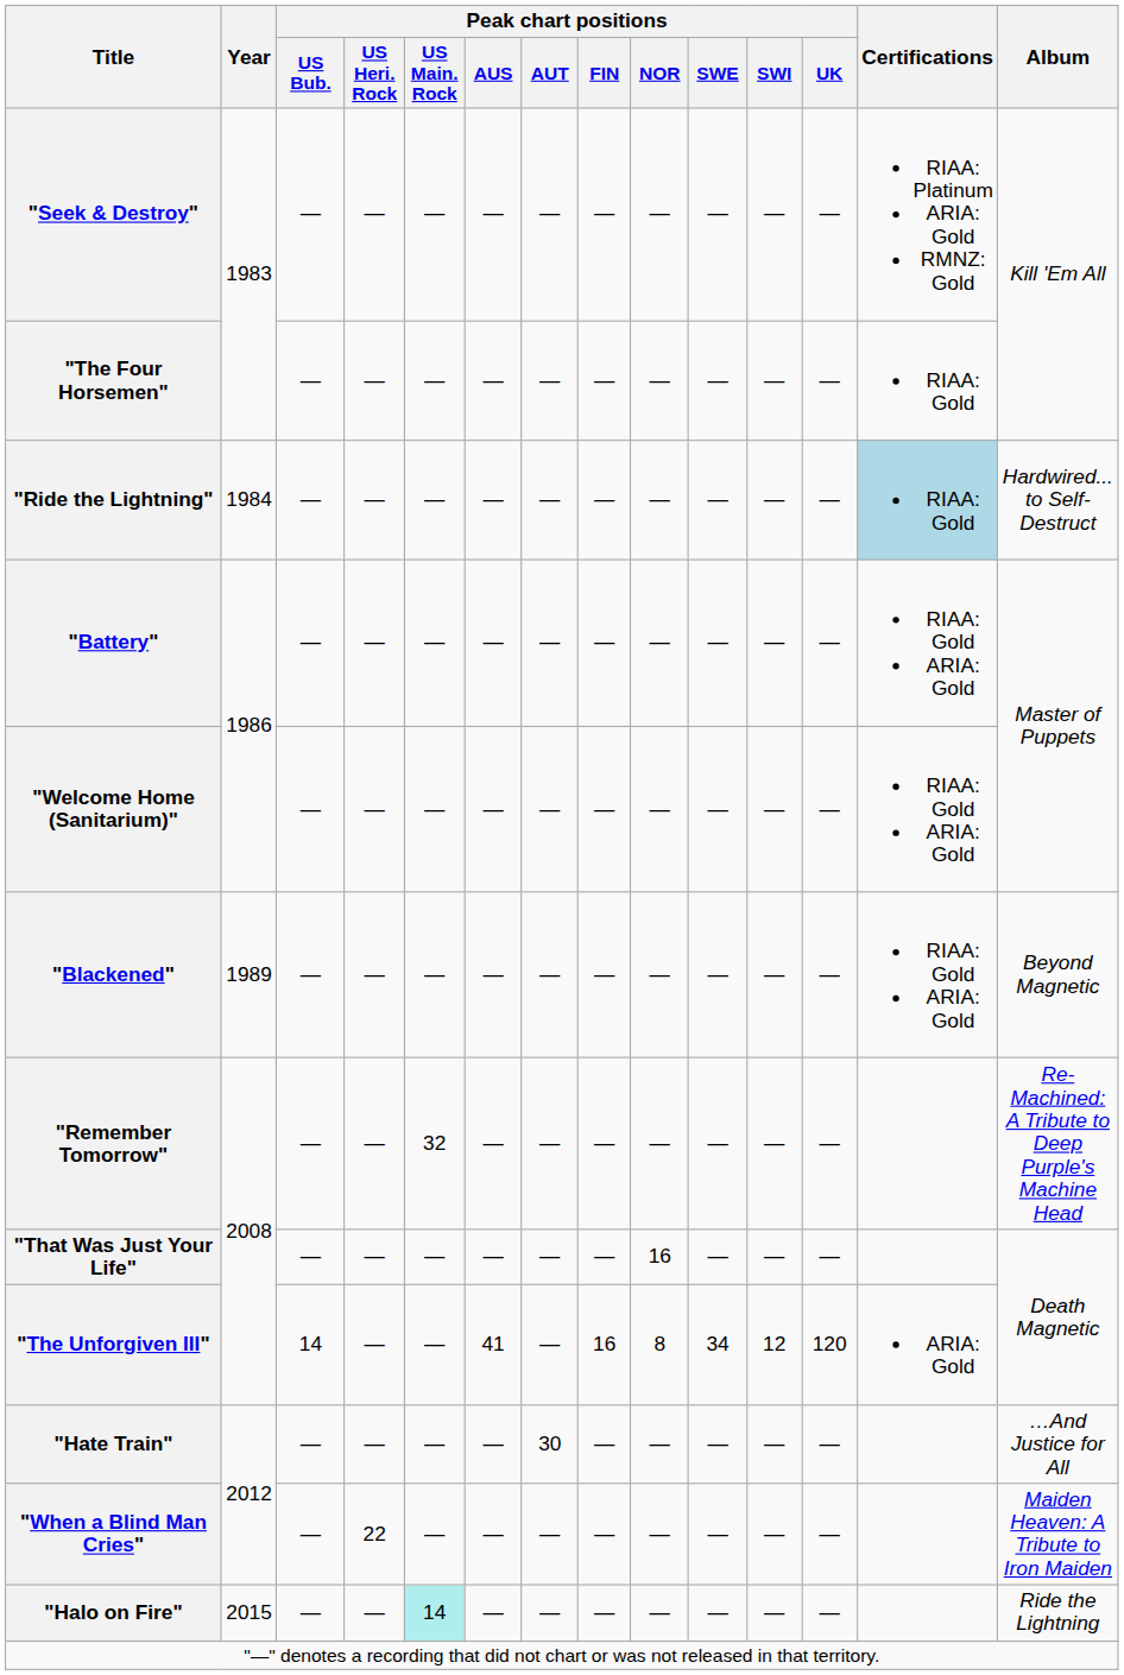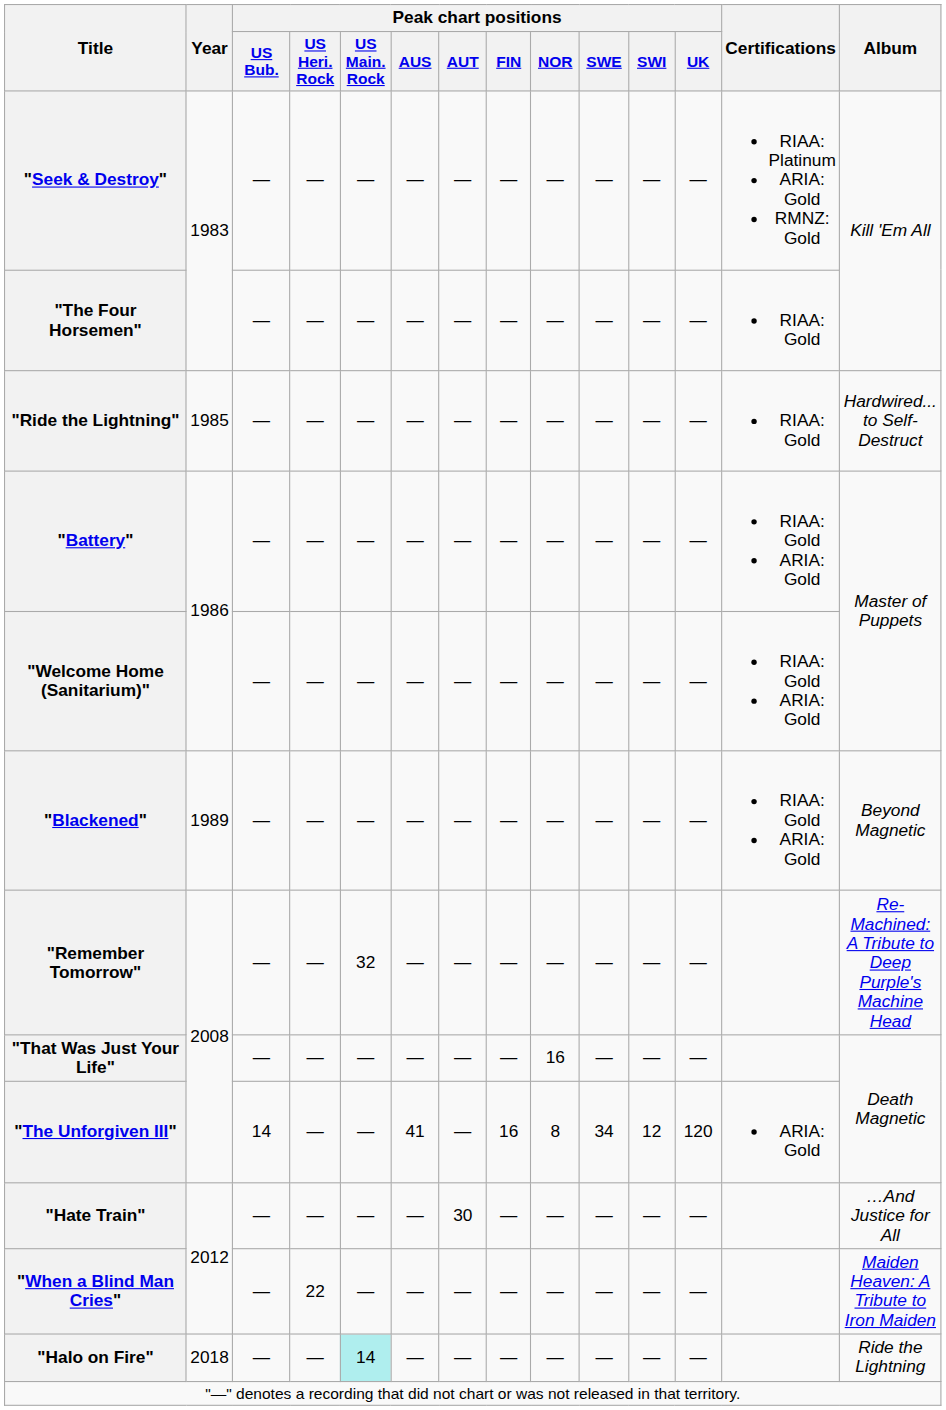 <table class="wikitable plainrowheaders" style="text-align:center;">
 <tr>
 <th scope="col" rowspan="2" style="width:13em;">Title</th>
 <th scope="col" rowspan="2">Year</th>
 <th scope="col" colspan="10">Peak chart positions</th>
 <th rowspan="2">Certifications</th>
 <th rowspan="2" scope="col">Album</th>
 </tr>
 <tr>
 <th scope="col" style="width:4em;font-size:90%;"><a href='#'>US<br>Bub.</a><br></th>
 <th scope="col" style="width:3em;font-size:90%;"><a href='#'>US<br>Heri.<br>Rock</a><br></th>
 <th scope="col" style="width:3em;font-size:90%;"><a href='#'>US<br>Main.<br>Rock</a><br></th>
 <th scope="col" style="width:3em;font-size:90%;"><a href='#'>AUS</a><br></th>
 <th scope="col" style="width:3em;font-size:90%;"><a href='#'>AUT</a><br></th>
 <th scope="col" style="width:3em;font-size:90%;"><a href='#'>FIN</a><br></th>
 <th scope="col" style="width:3em;font-size:90%;"><a href='#'>NOR</a><br></th>
 <th scope="col" style="width:3em;font-size:90%;"><a href='#'>SWE</a><br></th>
 <th scope="col" style="width:3em;font-size:90%;"><a href='#'>SWI</a><br></th>
 <th scope="col" style="width:3em;font-size:90%;"><a href='#'>UK</a><br></th>
 </tr>
 <tr>
 <th scope="row">"<a href='#'>Seek & Destroy</a>"</th>
 <td rowspan="2">1983</td>
 <td>—</td>
 <td>—</td>
 <td>—</td>
 <td>—</td>
 <td>—</td>
 <td>—</td>
 <td>—</td>
 <td>—</td>
 <td>—</td>
 <td>—</td>
 <td><br><ul><li>RIAA: Platinum</li><li>ARIA: Gold</li><li>RMNZ: Gold</li></ul></td>
 <td rowspan="2"><em>Kill 'Em All</em></td>
 </tr>
 <tr>
 <th scope="row">"The Four Horsemen"</th>
 <td>—</td>
 <td>—</td>
 <td>—</td>
 <td>—</td>
 <td>—</td>
 <td>—</td>
 <td>—</td>
 <td>—</td>
 <td>—</td>
 <td>—</td>
 <td><br><ul><li>RIAA: Gold</li></ul></td>
 </tr>
 <tr>
 <th scope="row">"Ride the Lightning"</th>
-<td>1984</td>
+<td>1985</td>
 <td>—</td>
 <td>—</td>
 <td>—</td>
 <td>—</td>
 <td>—</td>
 <td>—</td>
 <td>—</td>
 <td>—</td>
 <td>—</td>
 <td>—</td>
-<td style="background: lightblue;"><br><ul><li>RIAA: Gold</li></ul></td>
+<td><br><ul><li>RIAA: Gold</li></ul></td>
 <td><em>Hardwired... to Self-Destruct</em></td>
 </tr>
 <tr>
 <th scope="row">"<a href='#'>Battery</a>"</th>
 <td rowspan="2">1986</td>
 <td>—</td>
 <td>—</td>
 <td>—</td>
 <td>—</td>
 <td>—</td>
 <td>—</td>
 <td>—</td>
 <td>—</td>
 <td>—</td>
 <td>—</td>
 <td><br><ul><li>RIAA: Gold</li><li>ARIA: Gold</li></ul></td>
 <td rowspan="2"><em>Master of Puppets</em></td>
 </tr>
 <tr>
 <th scope="row">"Welcome Home (Sanitarium)"</th>
 <td>—</td>
 <td>—</td>
 <td>—</td>
 <td>—</td>
 <td>—</td>
 <td>—</td>
 <td>—</td>
 <td>—</td>
 <td>—</td>
 <td>—</td>
 <td><br><ul><li>RIAA: Gold</li><li>ARIA: Gold</li></ul></td>
 </tr>
 <tr>
 <th scope="row">"<a href='#'>Blackened</a>"</th>
 <td>1989</td>
 <td>—</td>
 <td>—</td>
 <td>—</td>
 <td>—</td>
 <td>—</td>
 <td>—</td>
 <td>—</td>
 <td>—</td>
 <td>—</td>
 <td>—</td>
 <td><br><ul><li>RIAA: Gold</li><li>ARIA: Gold</li></ul></td>
 <td><em>Beyond Magnetic</em></td>
 </tr>
 <tr>
 <th scope="row">"Remember Tomorrow"</th>
 <td rowspan="3">2008</td>
 <td>—</td>
 <td>—</td>
 <td>32</td>
 <td>—</td>
 <td>—</td>
 <td>—</td>
 <td>—</td>
 <td>—</td>
 <td>—</td>
 <td>—</td>
 <td></td>
 <td><em><a href='#'>Re-Machined: A Tribute to Deep Purple's Machine Head</a></em></td>
 </tr>
 <tr>
 <th scope="row">"That Was Just Your Life"</th>
 <td>—</td>
 <td>—</td>
 <td>—</td>
 <td>—</td>
 <td>—</td>
 <td>—</td>
 <td>16</td>
 <td>—</td>
 <td>—</td>
 <td>—</td>
 <td></td>
 <td rowspan="2"><em>Death Magnetic</em></td>
 </tr>
 <tr>
 <th scope="row">"<a href='#'>The Unforgiven III</a>"</th>
 <td>14</td>
 <td>—</td>
 <td>—</td>
 <td>41</td>
 <td>—</td>
 <td>16</td>
 <td>8</td>
 <td>34</td>
 <td>12</td>
 <td>120</td>
 <td><br><ul><li>ARIA: Gold</li></ul></td>
 </tr>
 <tr>
 <th scope="row">"Hate Train"</th>
 <td rowspan="2">2012</td>
 <td>—</td>
 <td>—</td>
 <td>—</td>
 <td>—</td>
 <td>30</td>
 <td>—</td>
 <td>—</td>
 <td>—</td>
 <td>—</td>
 <td>—</td>
 <td></td>
 <td><em>…And Justice for All</em></td>
 </tr>
 <tr>
 <th scope="row">"<a href='#'>When a Blind Man Cries</a>"</th>
 <td>—</td>
 <td>22</td>
 <td>—</td>
 <td>—</td>
 <td>—</td>
 <td>—</td>
 <td>—</td>
 <td>—</td>
 <td>—</td>
 <td>—</td>
 <td></td>
 <td><em><a href='#'>Maiden Heaven: A Tribute to Iron Maiden</a></em></td>
 </tr>
 <tr>
 <th scope="row">"Halo on Fire"</th>
-<td>2015</td>
+<td>2018</td>
 <td>—</td>
 <td>—</td>
 <td style="background: paleturquoise;">14</td>
 <td>—</td>
 <td>—</td>
 <td>—</td>
 <td>—</td>
 <td>—</td>
 <td>—</td>
 <td>—</td>
 <td></td>
 <td><em>Ride the Lightning</em></td>
 </tr>
 <tr>
 <td colspan="16" style="font-size:90%">"—" denotes a recording that did not chart or was not released in that territory.</td>
 </tr>
 </table>
